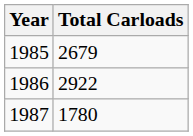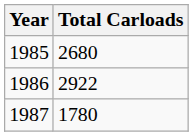 <table class="wikitable">
 <tr>
 <th>Year</th>
 <th>Total Carloads</th>
 </tr>
 <tr>
 <td>1985</td>
-<td>2679</td>
+<td>2680</td>
 </tr>
 <tr>
 <td>1986</td>
 <td>2922</td>
 </tr>
 <tr>
 <td>1987</td>
 <td>1780</td>
 </tr>
 </table>
